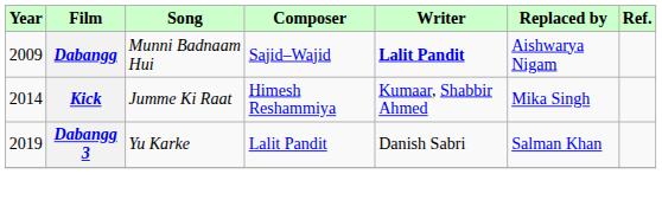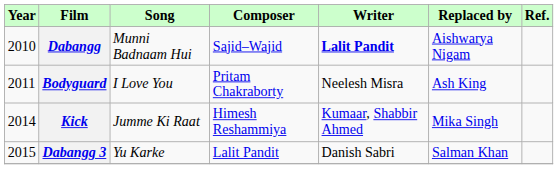 <table class="wikitable plainrowheaders" style="width:100%;" textcolor:#000;">
 <tr style="background:#cfc; text-align:center;">
 <td><strong>Year</strong></td>
 <td><strong>Film</strong></td>
 <td><strong>Song</strong></td>
 <td><strong>Composer</strong></td>
 <td><strong>Writer</strong></td>
 <td><strong>Replaced by</strong></td>
 <td><strong>Ref.</strong></td>
 </tr>
 <tr>
-<td>2009</td>
+<td>2010</td>
 <th><em><a href='#'>Dabangg</a></em></th>
 <td><em>Munni Badnaam Hui</em></td>
 <td><a href='#'>Sajid–Wajid</a></td>
 <td><strong><a href='#'>Lalit Pandit</a></strong></td>
 <td><a href='#'>Aishwarya Nigam</a></td>
+<td></td>
+</tr>
+<tr>
+<td>2011</td>
+<th><em><a href='#'>Bodyguard</a></em></th>
+<td><em>I Love You</em></td>
+<td><a href='#'>Pritam Chakraborty</a></td>
+<td>Neelesh Misra</td>
+<td><a href='#'>Ash King</a></td>
 <td></td>
 </tr>
 <tr>
 <td>2014</td>
 <th><em><a href='#'>Kick</a></em></th>
 <td><em>Jumme Ki Raat</em></td>
 <td><a href='#'>Himesh Reshammiya</a></td>
 <td><a href='#'>Kumaar</a>, <a href='#'>Shabbir Ahmed</a></td>
 <td><a href='#'>Mika Singh</a></td>
 <td></td>
 </tr>
 <tr>
-<td>2019</td>
+<td>2015</td>
 <th><em><a href='#'>Dabangg 3</a></em></th>
 <td><em>Yu Karke</em></td>
 <td><a href='#'>Lalit Pandit</a></td>
 <td>Danish Sabri</td>
 <td><a href='#'>Salman Khan</a></td>
 <td></td>
 </tr>
 <tr>
 </tr>
 </table>
